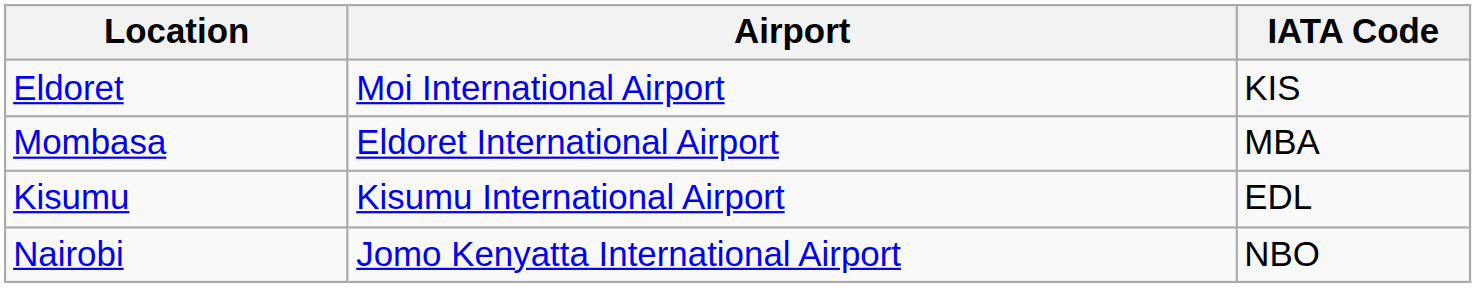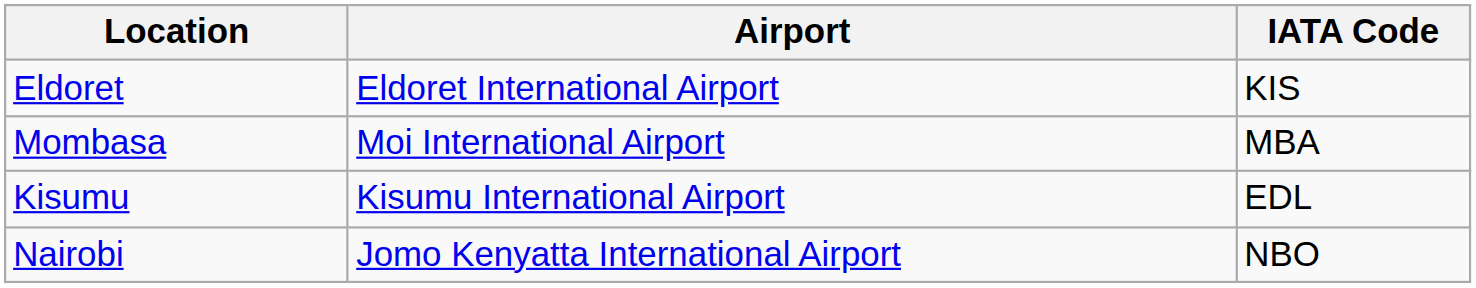 <table class="wikitable">
 <tr>
 <th scope="col" style="width:150px;"><strong>Location</strong></th>
 <th scope="col" style="width:400px;"><strong>Airport</strong></th>
 <th scope="col" style="width:100px;"><strong>IATA Code</strong></th>
 </tr>
 <tr>
 <td><a href='#'>Eldoret</a></td>
-<td><a href='#'>Moi International Airport</a></td>
+<td><a href='#'>Eldoret International Airport</a></td>
 <td>KIS</td>
 </tr>
 <tr>
 <td><a href='#'>Mombasa</a></td>
-<td><a href='#'>Eldoret International Airport</a></td>
+<td><a href='#'>Moi International Airport</a></td>
 <td>MBA</td>
 </tr>
 <tr>
 <td><a href='#'>Kisumu</a></td>
 <td><a href='#'>Kisumu International Airport</a></td>
 <td>EDL</td>
 </tr>
 <tr>
 <td><a href='#'>Nairobi</a></td>
 <td><a href='#'>Jomo Kenyatta International Airport</a></td>
 <td>NBO</td>
 </tr>
 </table>
